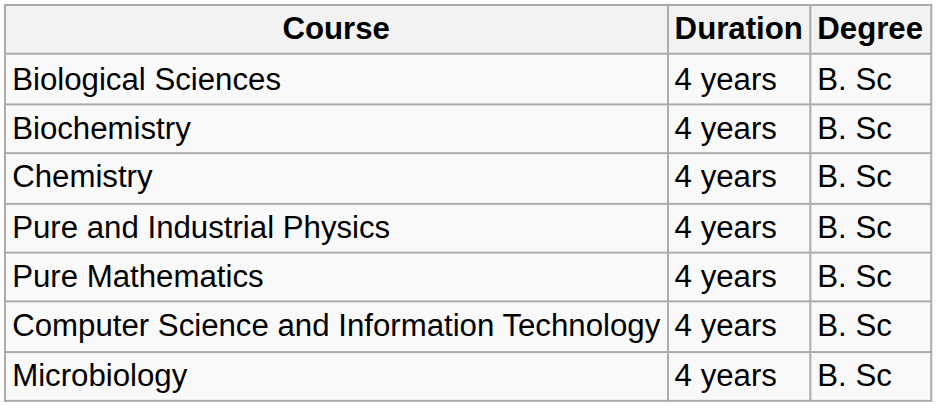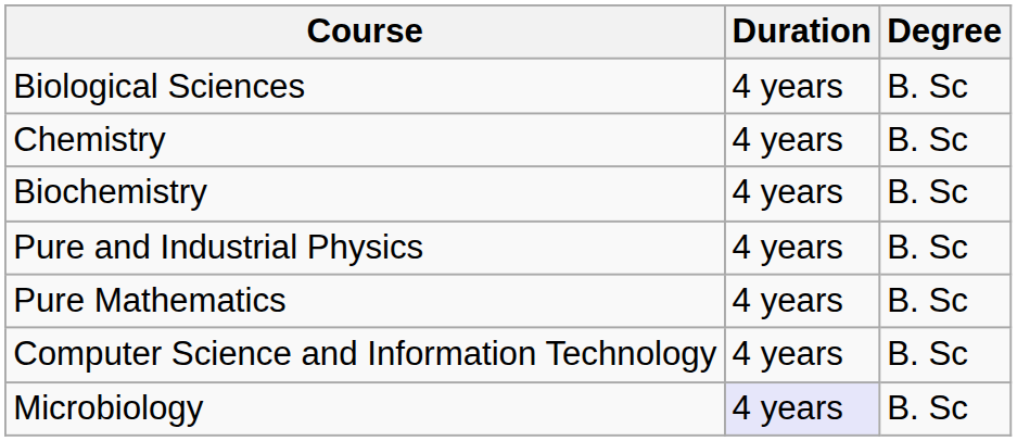 <table class="wikitable">
 <tr>
 <th>Course</th>
 <th>Duration</th>
 <th>Degree</th>
 </tr>
 <tr>
 <td>Biological Sciences</td>
 <td>4 years</td>
 <td>B. Sc</td>
 </tr>
 <tr>
-<td>Biochemistry</td>
+<td>Chemistry</td>
 <td>4 years</td>
 <td>B. Sc</td>
 </tr>
 <tr>
-<td>Chemistry</td>
+<td>Biochemistry</td>
 <td>4 years</td>
 <td>B. Sc</td>
 </tr>
 <tr>
 <td>Pure and Industrial Physics</td>
 <td>4 years</td>
 <td>B. Sc</td>
 </tr>
 <tr>
 <td>Pure Mathematics</td>
 <td>4 years</td>
 <td>B. Sc</td>
 </tr>
 <tr>
 <td>Computer Science and Information Technology</td>
 <td>4 years</td>
 <td>B. Sc</td>
 </tr>
 <tr>
 <td>Microbiology</td>
-<td>4 years</td>
+<td style="background: lavender;">4 years</td>
 <td>B. Sc</td>
 </tr>
 </table>
